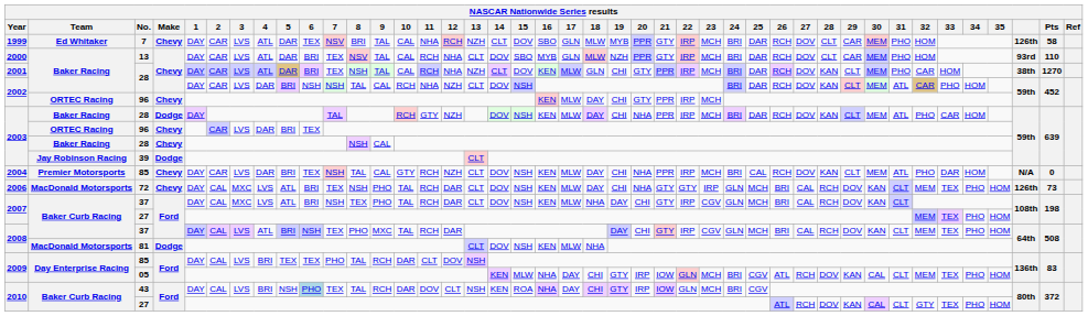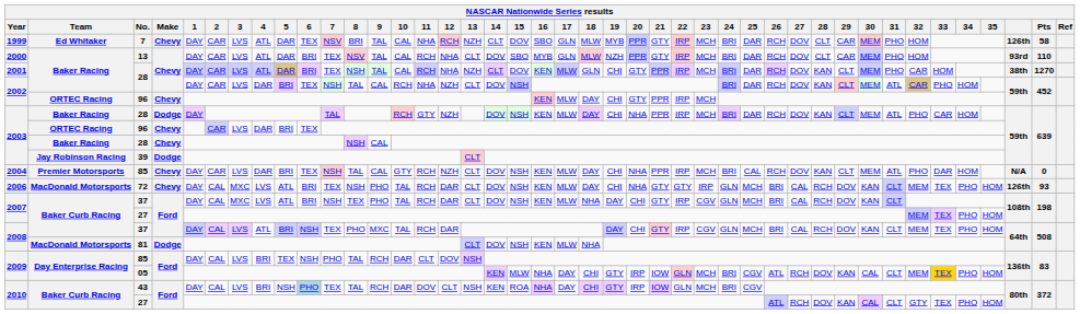 <table class="wikitable" style="text-align:center; font-size:75%">
 <tr>
 <th colspan=42><a href='#'>NASCAR Nationwide Series</a> results</th>
 </tr>
 <tr>
 <th>Year</th>
 <th>Team</th>
 <th>No.</th>
 <th>Make</th>
 <th>1</th>
 <th>2</th>
 <th>3</th>
 <th>4</th>
 <th>5</th>
 <th>6</th>
 <th>7</th>
 <th>8</th>
 <th>9</th>
 <th>10</th>
 <th>11</th>
 <th>12</th>
 <th>13</th>
 <th>14</th>
 <th>15</th>
 <th>16</th>
 <th>17</th>
 <th>18</th>
 <th>19</th>
 <th>20</th>
 <th>21</th>
 <th>22</th>
 <th>23</th>
 <th>24</th>
 <th>25</th>
 <th>26</th>
 <th>27</th>
 <th>28</th>
 <th>29</th>
 <th>30</th>
 <th>31</th>
 <th>32</th>
 <th>33</th>
 <th>34</th>
 <th>35</th>
 <th></th>
 <th>Pts</th>
 <th>Ref</th>
 </tr>
 <tr>
 <th><a href='#'>1999</a></th>
 <th><a href='#'>Ed Whitaker</a></th>
 <th>7</th>
 <th><a href='#'>Chevy</a></th>
 <td><a href='#'>DAY</a></td>
 <td><a href='#'>CAR</a></td>
 <td><a href='#'>LVS</a></td>
 <td><a href='#'>ATL</a></td>
 <td><a href='#'>DAR</a></td>
 <td><a href='#'>TEX</a></td>
 <td style="background:#FFCFCF;"><a href='#'>NSV</a><br></td>
 <td><a href='#'>BRI</a></td>
 <td><a href='#'>TAL</a></td>
 <td><a href='#'>CAL</a></td>
 <td><a href='#'>NHA</a></td>
 <td style="background:#FFCFCF;"><a href='#'>RCH</a><br></td>
 <td><a href='#'>NZH</a></td>
 <td><a href='#'>CLT</a></td>
 <td><a href='#'>DOV</a></td>
 <td><a href='#'>SBO</a></td>
 <td><a href='#'>GLN</a></td>
 <td><a href='#'>MLW</a></td>
 <td><a href='#'>MYB</a></td>
 <td style="background:#CFCFFF;"><a href='#'>PPR</a><br></td>
 <td><a href='#'>GTY</a></td>
 <td style="Background:#FFCFCF;"><a href='#'>IRP</a><br></td>
 <td><a href='#'>MCH</a></td>
 <td><a href='#'>BRI</a></td>
 <td><a href='#'>DAR</a></td>
 <td><a href='#'>RCH</a></td>
 <td><a href='#'>DOV</a></td>
 <td><a href='#'>CLT</a></td>
 <td><a href='#'>CAR</a></td>
 <td style="background:#FFCFCF;"><a href='#'>MEM</a><br></td>
 <td><a href='#'>PHO</a></td>
 <td><a href='#'>HOM</a></td>
 <td colspan=3></td>
 <th>126th</th>
 <th>58</th>
 <th></th>
 </tr>
 <tr>
 <th><a href='#'>2000</a></th>
 <th rowspan=3><a href='#'>Baker Racing</a></th>
 <th>13</th>
 <th rowspan=3><a href='#'>Chevy</a></th>
 <td><a href='#'>DAY</a></td>
 <td><a href='#'>CAR</a></td>
 <td><a href='#'>LVS</a></td>
 <td><a href='#'>ATL</a></td>
 <td><a href='#'>DAR</a></td>
 <td><a href='#'>BRI</a></td>
 <td><a href='#'>TEX</a></td>
 <td style="background:#FFCFCF;"><a href='#'>NSV</a><br></td>
 <td><a href='#'>TAL</a></td>
 <td><a href='#'>CAL</a></td>
 <td><a href='#'>RCH</a></td>
 <td><a href='#'>NHA</a></td>
 <td><a href='#'>CLT</a></td>
 <td><a href='#'>DOV</a></td>
 <td><a href='#'>SBO</a></td>
 <td><a href='#'>MYB</a></td>
 <td><a href='#'>GLN</a></td>
 <td style="background:#FFCFCF;"><a href='#'>MLW</a><br></td>
 <td><a href='#'>NZH</a></td>
 <td style="background:#CFCFFF;"><a href='#'>PPR</a><br></td>
 <td><a href='#'>GTY</a></td>
 <td style="background:#FFCFCF;"><a href='#'>IRP</a><br></td>
 <td><a href='#'>MCH</a></td>
 <td><a href='#'>BRI</a></td>
 <td><a href='#'>DAR</a></td>
 <td><a href='#'>RCH</a></td>
 <td><a href='#'>DOV</a></td>
 <td><a href='#'>CLT</a></td>
 <td><a href='#'>CAR</a></td>
 <td style="background:#CFCFFF;"><a href='#'>MEM</a><br></td>
 <td><a href='#'>PHO</a></td>
 <td><a href='#'>HOM</a></td>
 <td colspan=3></td>
 <th>93rd</th>
 <th>110</th>
 <th></th>
 </tr>
 <tr>
 <th><a href='#'>2001</a></th>
 <th rowspan=2>28</th>
 <td style="background:#CFCFFF;"><a href='#'>DAY</a><br></td>
 <td style="background:#CFCFFF;"><a href='#'>CAR</a><br></td>
 <td style="background:#CFCFFF;"><a href='#'>LVS</a><br></td>
 <td style="background:#CFCFFF;"><a href='#'>ATL</a><br></td>
 <td style="background:#DFC484;"><a href='#'>DAR</a><br></td>
 <td style="background:#EFCFFF;"><a href='#'>BRI</a><br></td>
 <td><a href='#'>TEX</a></td>
 <td style="background:#DFFFDF;"><a href='#'>NSH</a><br></td>
 <td style="background:#DFFFDF;"><a href='#'>TAL</a><br></td>
 <td><a href='#'>CAL</a></td>
 <td style="background:#CFCFFF;"><a href='#'>RCH</a><br></td>
 <td><a href='#'>NHA</a></td>
 <td><a href='#'>NZH</a></td>
 <td style="background:#EFCFFF;"><a href='#'>CLT</a><br></td>
 <td><a href='#'>DOV</a></td>
 <td style="background:#DFFFDF;"><a href='#'>KEN</a><br></td>
 <td style="background:#CFCFFF;"><a href='#'>MLW</a><br></td>
 <td><a href='#'>GLN</a></td>
 <td><a href='#'>CHI</a></td>
 <td><a href='#'>GTY</a></td>
 <td style="background:#CFCFFF;"><a href='#'>PPR</a><br></td>
 <td style="background:#EFCFFF;"><a href='#'>IRP</a><br></td>
 <td><a href='#'>MCH</a></td>
 <td style="background:#CFCFFF;"><a href='#'>BRI</a><br></td>
 <td><a href='#'>DAR</a></td>
 <td style="background:#EFCFFF;"><a href='#'>RCH</a><br></td>
 <td><a href='#'>DOV</a></td>
 <td><a href='#'>KAN</a></td>
 <td><a href='#'>CLT</a></td>
 <td style="background:#CFCFFF;"><a href='#'>MEM</a><br></td>
 <td><a href='#'>PHO</a></td>
 <td><a href='#'>CAR</a></td>
 <td><a href='#'>HOM</a></td>
 <td colspan=2></td>
 <th>38th</th>
 <th>1270</th>
 <th></th>
 </tr>
 <tr>
 <th rowspan=2><a href='#'>2002</a></th>
 <td><a href='#'>DAY</a></td>
 <td><a href='#'>CAR</a></td>
 <td><a href='#'>LVS</a></td>
 <td><a href='#'>DAR</a></td>
 <td style="background:#EFCFFF;"><a href='#'>BRI</a><br></td>
-<td><a href='#'>NSH</a></td>
+<td><a href='#'>TEX</a></td>
 <td style="background:#DFFFDF;"><a href='#'>NSH</a><br></td>
 <td><a href='#'>TAL</a></td>
 <td><a href='#'>CAL</a></td>
 <td><a href='#'>RCH</a></td>
 <td><a href='#'>NHA</a></td>
 <td><a href='#'>NZH</a></td>
 <td><a href='#'>CLT</a></td>
 <td><a href='#'>DOV</a></td>
 <td style="background:#CFCFFF;"><a href='#'>NSH</a><br></td>
 <td colspan=8></td>
 <td style="background:#CFCFFF;"><a href='#'>BRI</a><br></td>
 <td><a href='#'>DAR</a></td>
 <td><a href='#'>RCH</a></td>
 <td><a href='#'>DOV</a></td>
 <td><a href='#'>KAN</a></td>
 <td style="background:#FFCFCF;"><a href='#'>CLT</a><br></td>
 <td style="background:#DFFFDF;"><a href='#'>MEM</a><br></td>
 <td><a href='#'>ATL</a></td>
 <td style="background:#DFC484;"><a href='#'>CAR</a><br></td>
 <td><a href='#'>PHO</a></td>
 <td><a href='#'>HOM</a></td>
 <td></td>
 <th rowspan=2>59th</th>
 <th rowspan=2>452</th>
 <th rowspan=2></th>
 </tr>
 <tr>
 <th><a href='#'>ORTEC Racing</a></th>
 <th>96</th>
 <th><a href='#'>Chevy</a></th>
 <td colspan=15></td>
 <td style="background:#FFCFCF;"><a href='#'>KEN</a><br></td>
 <td><a href='#'>MLW</a></td>
 <td><a href='#'>DAY</a></td>
 <td><a href='#'>CHI</a></td>
 <td><a href='#'>GTY</a></td>
 <td><a href='#'>PPR</a></td>
 <td><a href='#'>IRP</a></td>
 <td><a href='#'>MCH</a></td>
 <td colspan=12></td>
 </tr>
 <tr>
 <th rowspan=4><a href='#'>2003</a></th>
 <th><a href='#'>Baker Racing</a></th>
 <th>28</th>
 <th><a href='#'>Dodge</a></th>
 <td style="background:#EFCFFF;"><a href='#'>DAY</a><br></td>
 <td colspan=5></td>
 <td style="background:#EFCFFF;"><a href='#'>TAL</a><br></td>
 <td colspan=2></td>
 <td style="background:#FFCFCF;"><a href='#'>RCH</a><br></td>
 <td><a href='#'>GTY</a></td>
 <td><a href='#'>NZH</a></td>
 <td></td>
 <td style="background:#DFFFDF;"><a href='#'>DOV</a><br></td>
 <td style="background:#DFFFDF;"><a href='#'>NSH</a><br></td>
 <td><a href='#'>KEN</a></td>
 <td><a href='#'>MLW</a></td>
 <td style="background:#EFCFFF;"><a href='#'>DAY</a><br></td>
 <td><a href='#'>CHI</a></td>
 <td><a href='#'>NHA</a></td>
 <td><a href='#'>PPR</a></td>
 <td><a href='#'>IRP</a></td>
 <td><a href='#'>MCH</a></td>
 <td style="background:#EFCFFF;"><a href='#'>BRI</a><br></td>
 <td><a href='#'>DAR</a></td>
 <td><a href='#'>RCH</a></td>
 <td><a href='#'>DOV</a></td>
 <td><a href='#'>KAN</a></td>
 <td style="background:#CFCFFF;"><a href='#'>CLT</a><br></td>
 <td><a href='#'>MEM</a></td>
 <td><a href='#'>ATL</a></td>
 <td><a href='#'>PHO</a></td>
 <td><a href='#'>CAR</a></td>
 <td><a href='#'>HOM</a></td>
 <td></td>
 <th rowspan=4>59th</th>
 <th rowspan=4>639</th>
 <th rowspan=4></th>
 </tr>
 <tr>
 <th><a href='#'>ORTEC Racing</a></th>
 <th>96</th>
 <th><a href='#'>Chevy</a></th>
 <td></td>
 <td style="background:#CFCFFF;"><a href='#'>CAR</a><br></td>
 <td><a href='#'>LVS</a></td>
 <td><a href='#'>DAR</a></td>
 <td><a href='#'>BRI</a></td>
 <td><a href='#'>TEX</a></td>
 <td colspan=29></td>
 </tr>
 <tr>
 <th><a href='#'>Baker Racing</a></th>
 <th>28</th>
 <th><a href='#'>Chevy</a></th>
 <td colspan=7></td>
 <td style="background:#EFCFFF;"><a href='#'>NSH</a><br></td>
 <td><a href='#'>CAL</a></td>
 <td colspan=26></td>
 </tr>
 <tr>
 <th><a href='#'>Jay Robinson Racing</a></th>
 <th>39</th>
 <th><a href='#'>Dodge</a></th>
 <td colspan=12></td>
 <td style="background:#FFCFCF;"><a href='#'>CLT</a><br></td>
 <td colspan=22></td>
 </tr>
 <tr>
 <th><a href='#'>2004</a></th>
 <th><a href='#'>Premier Motorsports</a></th>
 <th>85</th>
 <th><a href='#'>Chevy</a></th>
 <td><a href='#'>DAY</a></td>
 <td><a href='#'>CAR</a></td>
 <td><a href='#'>LVS</a></td>
 <td><a href='#'>DAR</a></td>
 <td><a href='#'>BRI</a></td>
 <td><a href='#'>TEX</a></td>
 <td style="background:#FFCFCF;"><a href='#'>NSH</a><br></td>
 <td><a href='#'>TAL</a></td>
 <td><a href='#'>CAL</a></td>
 <td><a href='#'>GTY</a></td>
 <td><a href='#'>RCH</a></td>
 <td><a href='#'>NZH</a></td>
 <td><a href='#'>CLT</a></td>
 <td><a href='#'>DOV</a></td>
 <td><a href='#'>NSH</a></td>
 <td><a href='#'>KEN</a></td>
 <td><a href='#'>MLW</a></td>
 <td><a href='#'>DAY</a></td>
 <td><a href='#'>CHI</a></td>
 <td><a href='#'>NHA</a></td>
 <td><a href='#'>PPR</a></td>
 <td><a href='#'>IRP</a></td>
 <td><a href='#'>MCH</a></td>
 <td><a href='#'>BRI</a></td>
 <td><a href='#'>CAL</a></td>
 <td><a href='#'>RCH</a></td>
 <td><a href='#'>DOV</a></td>
 <td><a href='#'>KAN</a></td>
 <td><a href='#'>CLT</a></td>
 <td><a href='#'>MEM</a></td>
 <td><a href='#'>ATL</a></td>
 <td><a href='#'>PHO</a></td>
 <td><a href='#'>DAR</a></td>
 <td><a href='#'>HOM</a></td>
 <td></td>
 <th>N/A</th>
 <th>0</th>
 <th></th>
 </tr>
 <tr>
 <th><a href='#'>2006</a></th>
 <th><a href='#'>MacDonald Motorsports</a></th>
 <th>72</th>
 <th><a href='#'>Chevy</a></th>
 <td><a href='#'>DAY</a></td>
 <td><a href='#'>CAL</a></td>
 <td><a href='#'>MXC</a></td>
 <td><a href='#'>LVS</a></td>
 <td><a href='#'>ATL</a></td>
 <td><a href='#'>BRI</a></td>
 <td><a href='#'>TEX</a></td>
 <td><a href='#'>NSH</a></td>
 <td><a href='#'>PHO</a></td>
 <td><a href='#'>TAL</a></td>
 <td><a href='#'>RCH</a></td>
 <td><a href='#'>DAR</a></td>
 <td><a href='#'>CLT</a></td>
 <td><a href='#'>DOV</a></td>
 <td><a href='#'>NSH</a></td>
 <td><a href='#'>KEN</a></td>
 <td><a href='#'>MLW</a></td>
 <td><a href='#'>DAY</a></td>
 <td><a href='#'>CHI</a></td>
 <td><a href='#'>NHA</a></td>
 <td><a href='#'>GTY</a></td>
 <td><a href='#'>GTY</a></td>
 <td><a href='#'>IRP</a></td>
 <td><a href='#'>GLN</a></td>
 <td><a href='#'>MCH</a></td>
 <td><a href='#'>BRI</a></td>
 <td><a href='#'>CAL</a></td>
 <td><a href='#'>RCH</a></td>
 <td><a href='#'>DOV</a></td>
 <td><a href='#'>KAN</a></td>
 <td style="background:#CFCFFF;"><a href='#'>CLT</a><br></td>
 <td><a href='#'>MEM</a></td>
 <td><a href='#'>TEX</a></td>
 <td><a href='#'>PHO</a></td>
 <td><a href='#'>HOM</a></td>
 <th>126th</th>
-<th>73</th>
+<th>93</th>
 <th></th>
 </tr>
 <tr>
 <th rowspan=2><a href='#'>2007</a></th>
 <th rowspan=3><a href='#'>Baker Curb Racing</a></th>
 <th>37</th>
 <th rowspan=3><a href='#'>Ford</a></th>
 <td><a href='#'>DAY</a></td>
 <td><a href='#'>CAL</a></td>
 <td><a href='#'>MXC</a></td>
 <td><a href='#'>LVS</a></td>
 <td><a href='#'>ATL</a></td>
 <td><a href='#'>BRI</a></td>
 <td><a href='#'>NSH</a></td>
 <td><a href='#'>TEX</a></td>
 <td><a href='#'>PHO</a></td>
 <td><a href='#'>TAL</a></td>
 <td><a href='#'>RCH</a></td>
 <td><a href='#'>DAR</a></td>
 <td><a href='#'>CLT</a></td>
 <td><a href='#'>DOV</a></td>
 <td><a href='#'>NSH</a></td>
 <td><a href='#'>KEN</a></td>
 <td><a href='#'>MLW</a></td>
 <td><a href='#'>NHA</a></td>
 <td><a href='#'>DAY</a></td>
 <td><a href='#'>CHI</a></td>
 <td><a href='#'>GTY</a></td>
 <td><a href='#'>IRP</a></td>
 <td><a href='#'>CGV</a></td>
 <td><a href='#'>GLN</a></td>
 <td><a href='#'>MCH</a></td>
 <td><a href='#'>BRI</a></td>
 <td><a href='#'>CAL</a></td>
 <td><a href='#'>RCH</a></td>
 <td><a href='#'>DOV</a></td>
 <td><a href='#'>KAN</a></td>
 <td style="background:#CFCFFF;"><a href='#'>CLT</a><br></td>
 <td colspan=4></td>
 <th rowspan=2>108th</th>
 <th rowspan=2>198</th>
 <th rowspan=2></th>
 </tr>
 <tr>
 <th>27</th>
 <td colspan=31></td>
 <td style="background:#CFCFFF;"><a href='#'>MEM</a><br></td>
 <td style="background:#EFCFFF;"><a href='#'>TEX</a><br></td>
 <td><a href='#'>PHO</a></td>
 <td><a href='#'>HOM</a></td>
 </tr>
 <tr>
 <th rowspan=2><a href='#'>2008</a></th>
 <th>37</th>
 <td style="background:#CFCFFF;"><a href='#'>DAY</a><br></td>
 <td style="background:#EFCFFF;"><a href='#'>CAL</a><br></td>
 <td style="background:#EFCFFF;"><a href='#'>LVS</a><br></td>
 <td><a href='#'>ATL</a></td>
 <td style="background:#CFCFFF;"><a href='#'>BRI</a><br></td>
 <td style="background:#CFCFFF;"><a href='#'>NSH</a><br></td>
 <td><a href='#'>TEX</a></td>
 <td><a href='#'>PHO</a></td>
 <td><a href='#'>MXC</a></td>
 <td><a href='#'>TAL</a></td>
 <td><a href='#'>RCH</a></td>
 <td><a href='#'>DAR</a></td>
 <td colspan=6></td>
 <td style="background:#CFCFFF;"><a href='#'>DAY</a><br></td>
 <td><a href='#'>CHI</a></td>
 <td style="background:#FFCFCF;"><a href='#'>GTY</a><br></td>
 <td><a href='#'>IRP</a></td>
 <td><a href='#'>CGV</a></td>
 <td><a href='#'>GLN</a></td>
 <td><a href='#'>MCH</a></td>
 <td><a href='#'>BRI</a></td>
 <td><a href='#'>CAL</a></td>
 <td><a href='#'>RCH</a></td>
 <td><a href='#'>DOV</a></td>
 <td><a href='#'>KAN</a></td>
 <td><a href='#'>CLT</a></td>
 <td><a href='#'>MEM</a></td>
 <td><a href='#'>TEX</a></td>
 <td><a href='#'>PHO</a></td>
 <td><a href='#'>HOM</a></td>
 <th rowspan=2>64th</th>
 <th rowspan=2>508</th>
 <th rowspan=2></th>
 </tr>
 <tr>
 <th><a href='#'>MacDonald Motorsports</a></th>
 <th>81</th>
 <th><a href='#'>Dodge</a></th>
 <td colspan=12></td>
 <td style="background:#CFCFFF;"><a href='#'>CLT</a><br></td>
 <td><a href='#'>DOV</a></td>
 <td><a href='#'>NSH</a></td>
 <td><a href='#'>KEN</a></td>
 <td><a href='#'>MLW</a></td>
 <td><a href='#'>NHA</a></td>
 <td colspan=17></td>
 </tr>
 <tr>
 <th rowspan=2><a href='#'>2009</a></th>
 <th rowspan=2><a href='#'>Day Enterprise Racing</a></th>
 <th>85</th>
 <th rowspan=2><a href='#'>Ford</a></th>
 <td><a href='#'>DAY</a></td>
 <td><a href='#'>CAL</a></td>
 <td><a href='#'>LVS</a></td>
 <td><a href='#'>BRI</a></td>
 <td><a href='#'>TEX</a></td>
-<td><a href='#'>TEX</a></td>
+<td><a href='#'>NSH</a></td>
 <td><a href='#'>PHO</a></td>
 <td><a href='#'>TAL</a></td>
 <td><a href='#'>RCH</a></td>
 <td><a href='#'>DAR</a></td>
 <td><a href='#'>CLT</a></td>
 <td><a href='#'>DOV</a></td>
 <td style="background:#EFCFFF;"><a href='#'>NSH</a><br></td>
 <td colspan=22></td>
 <th rowspan=2>136th</th>
 <th rowspan=2>83</th>
 <th rowspan=2></th>
 </tr>
 <tr>
 <th>05</th>
 <td colspan=13></td>
 <td style="background:#EFCFFF;"><a href='#'>KEN</a><br></td>
 <td><a href='#'>MLW</a></td>
 <td><a href='#'>NHA</a></td>
 <td><a href='#'>DAY</a></td>
 <td><a href='#'>CHI</a></td>
 <td><a href='#'>GTY</a></td>
 <td><a href='#'>IRP</a></td>
 <td><a href='#'>IOW</a></td>
 <td style="background:#FFCFCF;"><a href='#'>GLN</a><br></td>
 <td><a href='#'>MCH</a></td>
 <td><a href='#'>BRI</a></td>
 <td><a href='#'>CGV</a></td>
 <td><a href='#'>ATL</a></td>
 <td><a href='#'>RCH</a></td>
 <td><a href='#'>DOV</a></td>
 <td><a href='#'>KAN</a></td>
 <td><a href='#'>CAL</a></td>
 <td><a href='#'>CLT</a></td>
 <td><a href='#'>MEM</a></td>
-<td><a href='#'>TEX</a></td>
+<td style="background: gold;"><a href='#'>TEX</a></td>
 <td><a href='#'>PHO</a></td>
 <td><a href='#'>HOM</a></td>
 </tr>
 <tr>
 <th rowspan=2><a href='#'>2010</a></th>
 <th rowspan=2><a href='#'>Baker Curb Racing</a></th>
 <th>43</th>
 <th rowspan=2><a href='#'>Ford</a></th>
 <td><a href='#'>DAY</a></td>
 <td><a href='#'>CAL</a></td>
 <td><a href='#'>LVS</a></td>
 <td><a href='#'>BRI</a></td>
 <td><a href='#'>NSH</a></td>
 <td style="background: lightblue;"><a href='#'>PHO</a></td>
 <td><a href='#'>TEX</a></td>
 <td><a href='#'>TAL</a></td>
 <td><a href='#'>RCH</a></td>
 <td><a href='#'>DAR</a></td>
 <td><a href='#'>DOV</a></td>
 <td><a href='#'>CLT</a></td>
 <td><a href='#'>NSH</a></td>
 <td><a href='#'>KEN</a></td>
 <td><a href='#'>ROA</a></td>
 <td style="background:#EFCFFF;"><a href='#'>NHA</a><br></td>
 <td><a href='#'>DAY</a></td>
 <td style="background:#EFCFFF;"><a href='#'>CHI</a><br></td>
 <td style="background:#EFCFFF;"><a href='#'>GTY</a><br></td>
 <td><a href='#'>IRP</a></td>
 <td style="background:#EFCFFF;"><a href='#'>IOW</a><br></td>
 <td><a href='#'>GLN</a></td>
 <td><a href='#'>MCH</a></td>
 <td><a href='#'>BRI</a></td>
 <td><a href='#'>CGV</a></td>
 <td colspan=10></td>
 <th rowspan=2>80th</th>
 <th rowspan=2>372</th>
 <th rowspan=2></th>
 </tr>
 <tr>
 <th>27</th>
 <td colspan=25></td>
 <td style="background:#CFCFFF;"><a href='#'>ATL</a><br></td>
 <td><a href='#'>RCH</a></td>
 <td><a href='#'>DOV</a></td>
 <td><a href='#'>KAN</a></td>
 <td style="background:#EFCFFF;"><a href='#'>CAL</a><br></td>
 <td><a href='#'>CLT</a></td>
 <td><a href='#'>GTY</a></td>
 <td><a href='#'>TEX</a></td>
 <td><a href='#'>PHO</a></td>
 <td><a href='#'>HOM</a></td>
 </tr>
 </table>
